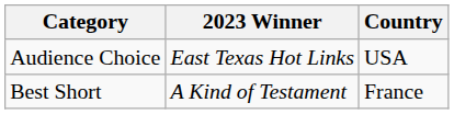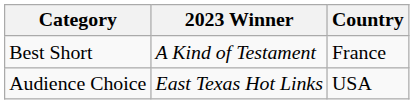 <table class="wikitable">
 <tr>
 <th>Category</th>
 <th>2023 Winner</th>
 <th>Country</th>
 </tr>
 <tr>
+<td>Best Short</td>
+<td><em>A Kind of Testament</em></td>
+<td>France</td>
+</tr>
+<tr>
 <td>Audience Choice</td>
 <td><em>East Texas Hot Links</em></td>
 <td>USA</td>
 </tr>
-<tr>
-<td>Best Short</td>
-<td><em>A Kind of Testament</em></td>
-<td>France</td>
-</tr>
 </table>
